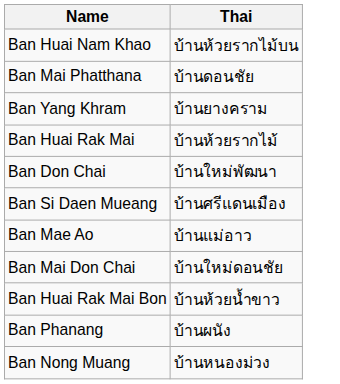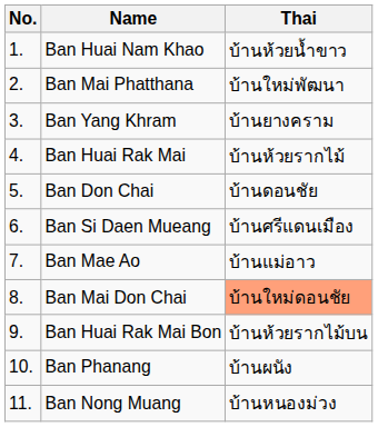 <table class="wikitable sortable">
 <tr>
+<th>No.</th>
 <th>Name</th>
 <th>Thai</th>
 </tr>
 <tr>
+<td>1.</td>
 <td>Ban Huai Nam Khao</td>
-<td>บ้านห้วยรากไม้บน</td>
+<td>บ้านห้วยน้ำขาว</td>
 </tr>
 <tr>
+<td>2.</td>
 <td>Ban Mai Phatthana</td>
-<td>บ้านดอนชัย</td>
+<td>บ้านใหม่พัฒนา</td>
 </tr>
 <tr>
+<td>3.</td>
 <td>Ban Yang Khram</td>
 <td>บ้านยางคราม</td>
 </tr>
 <tr>
+<td>4.</td>
 <td>Ban Huai Rak Mai</td>
 <td>บ้านห้วยรากไม้</td>
 </tr>
 <tr>
+<td>5.</td>
 <td>Ban Don Chai</td>
-<td>บ้านใหม่พัฒนา</td>
+<td>บ้านดอนชัย</td>
 </tr>
 <tr>
+<td>6.</td>
 <td>Ban Si Daen Mueang</td>
 <td>บ้านศรีแดนเมือง</td>
 </tr>
 <tr>
+<td>7.</td>
 <td>Ban Mae Ao</td>
 <td>บ้านแม่อาว</td>
 </tr>
 <tr>
+<td>8.</td>
 <td>Ban Mai Don Chai</td>
-<td>บ้านใหม่ดอนชัย</td>
+<td style="background: lightsalmon;">บ้านใหม่ดอนชัย</td>
 </tr>
 <tr>
+<td>9.</td>
 <td>Ban Huai Rak Mai Bon</td>
-<td>บ้านห้วยน้ำขาว</td>
+<td>บ้านห้วยรากไม้บน</td>
 </tr>
 <tr>
+<td>10.</td>
 <td>Ban Phanang</td>
 <td>บ้านผนัง</td>
 </tr>
 <tr>
+<td>11.</td>
 <td>Ban Nong Muang</td>
 <td>บ้านหนองม่วง</td>
 </tr>
 </table>
